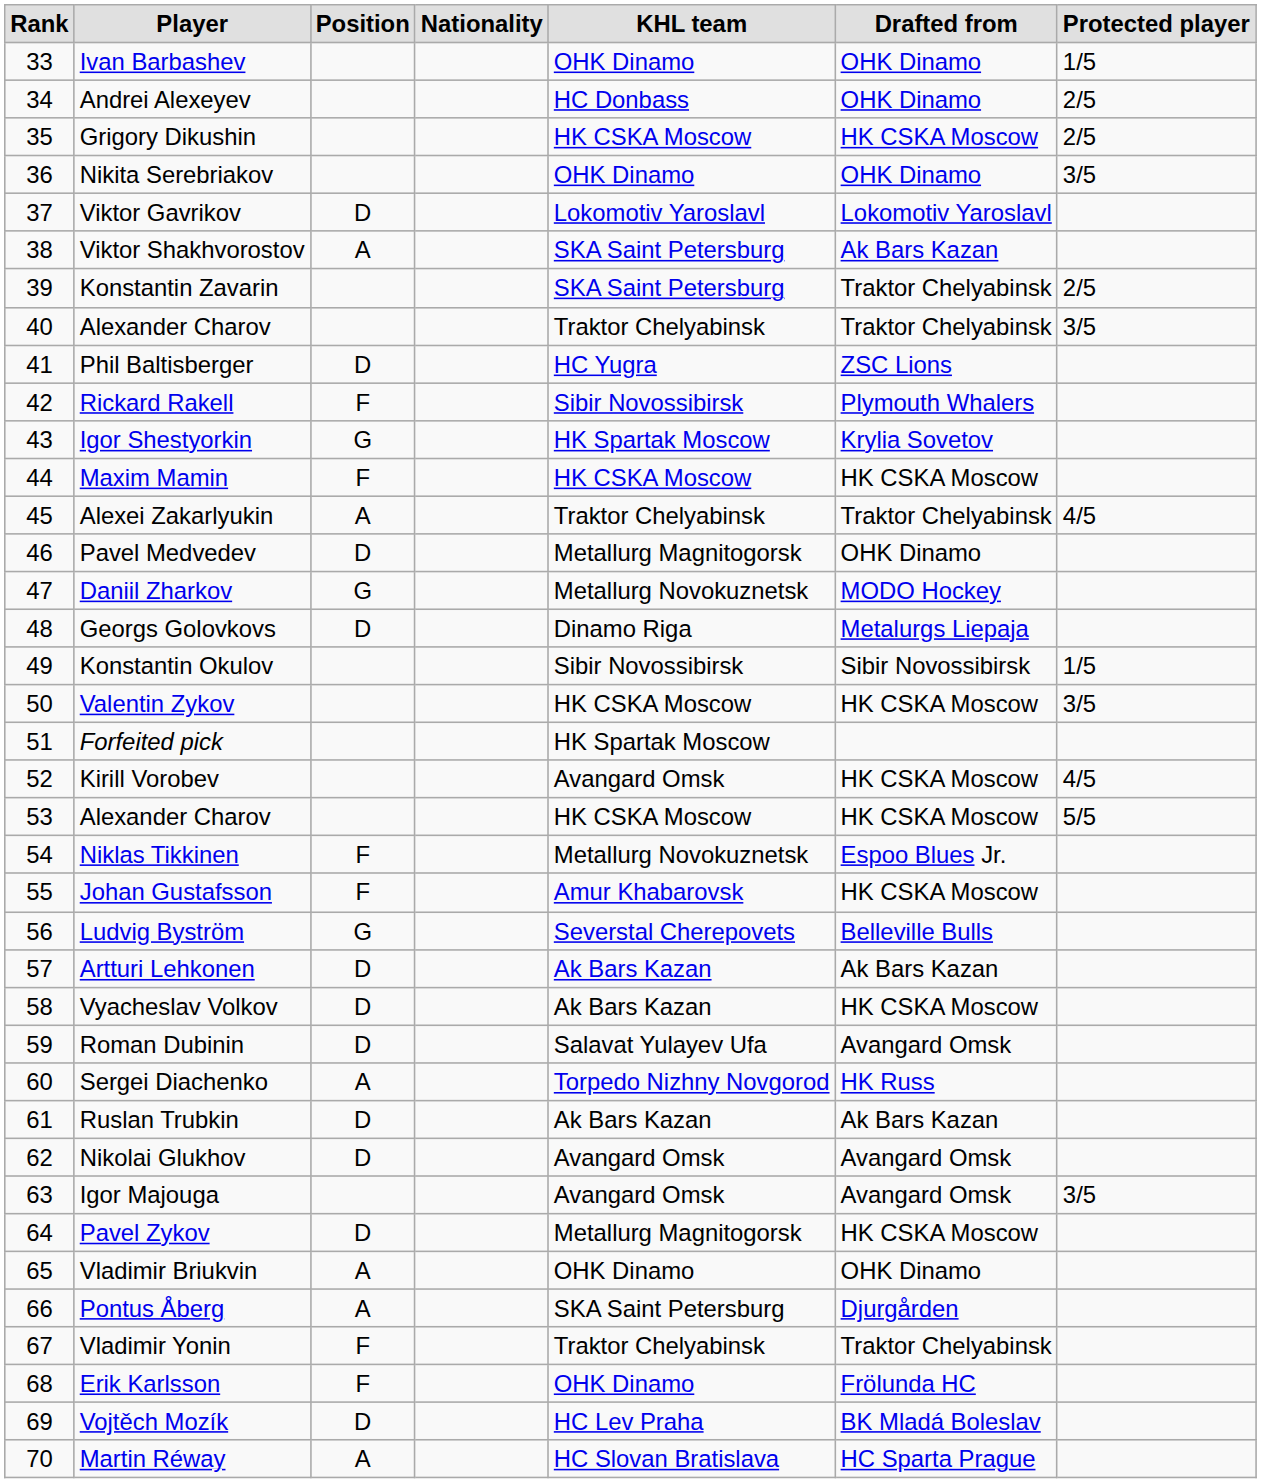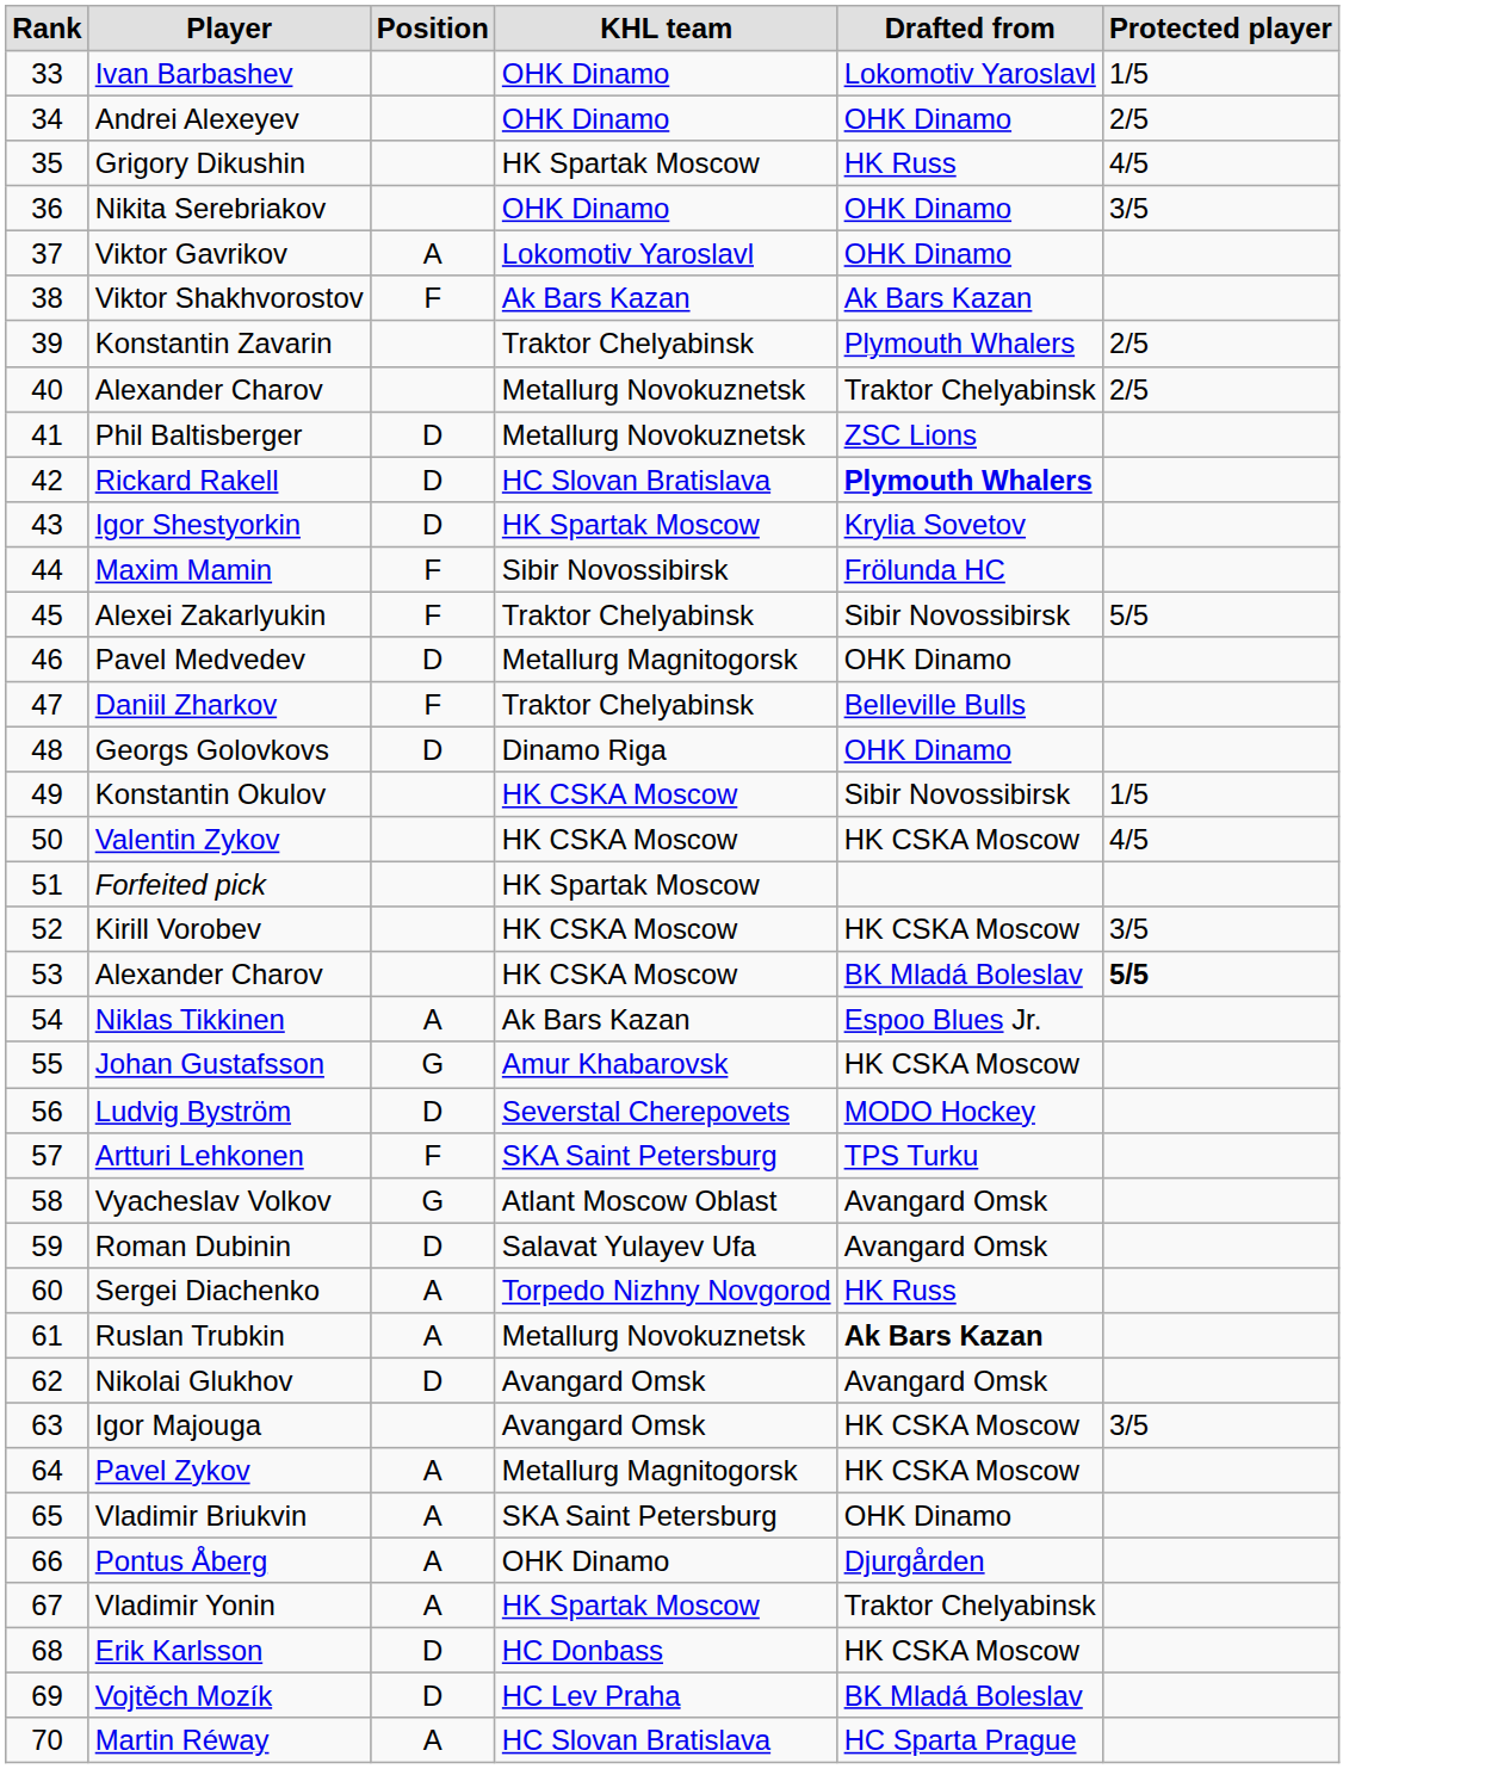 <table style="font-size: 95%; text-align: left;" class="wikitable alternance">
 <tr>
 <th scope="col" style="background: #e0e0e0;">Rank</th>
 <th scope="col" style="background: #e0e0e0;">Player</th>
 <th scope="col" style="background: #e0e0e0;">Position</th>
-<th scope="col" style="background: #e0e0e0;">Nationality</th>
 <th scope="col" style="background: #e0e0e0;">KHL team</th>
 <th scope="col" style="background: #e0e0e0;">Drafted from</th>
 <th scope="col" style="background: #e0e0e0;">Protected player</th>
 </tr>
 <tr>
 <td align="center">33</td>
 <td><a href='#'>Ivan Barbashev</a></td>
 <td align="center"></td>
-<td></td>
 <td><a href='#'>OHK Dinamo</a></td>
-<td><a href='#'>OHK Dinamo</a></td>
+<td><a href='#'>Lokomotiv Yaroslavl</a></td>
 <td>1/5</td>
 </tr>
 <tr>
 <td align="center">34</td>
 <td>Andrei Alexeyev</td>
 <td align="center"></td>
-<td></td>
-<td><a href='#'>HC Donbass</a></td>
+<td><a href='#'>OHK Dinamo</a></td>
 <td><a href='#'>OHK Dinamo</a></td>
 <td>2/5</td>
 </tr>
 <tr>
 <td align="center">35</td>
 <td>Grigory Dikushin</td>
 <td align="center"></td>
-<td></td>
-<td><a href='#'>HK CSKA Moscow</a></td>
-<td><a href='#'>HK CSKA Moscow</a></td>
-<td>2/5</td>
+<td>HK Spartak Moscow</td>
+<td><a href='#'>HK Russ</a></td>
+<td>4/5</td>
 </tr>
 <tr>
 <td align="center">36</td>
 <td>Nikita Serebriakov</td>
 <td align="center"></td>
-<td></td>
 <td><a href='#'>OHK Dinamo</a></td>
 <td><a href='#'>OHK Dinamo</a></td>
 <td>3/5</td>
 </tr>
 <tr>
 <td align="center">37</td>
 <td>Viktor Gavrikov</td>
-<td align="center">D</td>
-<td></td>
+<td align="center">A</td>
 <td><a href='#'>Lokomotiv Yaroslavl</a></td>
-<td><a href='#'>Lokomotiv Yaroslavl</a></td>
+<td><a href='#'>OHK Dinamo</a></td>
 <td></td>
 </tr>
 <tr>
 <td align="center">38</td>
 <td>Viktor Shakhvorostov</td>
-<td align="center">A</td>
-<td></td>
-<td><a href='#'>SKA Saint Petersburg</a></td>
+<td align="center">F</td>
+<td><a href='#'>Ak Bars Kazan</a></td>
 <td><a href='#'>Ak Bars Kazan</a></td>
 <td></td>
 </tr>
 <tr>
 <td align="center">39</td>
 <td>Konstantin Zavarin</td>
 <td align="center"></td>
-<td></td>
-<td><a href='#'>SKA Saint Petersburg</a></td>
 <td>Traktor Chelyabinsk</td>
+<td><a href='#'>Plymouth Whalers</a></td>
 <td>2/5</td>
 </tr>
 <tr>
 <td align="center">40</td>
 <td>Alexander Charov</td>
 <td align="center"></td>
-<td></td>
+<td>Metallurg Novokuznetsk</td>
 <td>Traktor Chelyabinsk</td>
-<td>Traktor Chelyabinsk</td>
-<td>3/5</td>
+<td>2/5</td>
 </tr>
 <tr>
 <td align="center">41</td>
 <td>Phil Baltisberger</td>
 <td align="center">D</td>
-<td></td>
-<td><a href='#'>HC Yugra</a></td>
+<td>Metallurg Novokuznetsk</td>
 <td><a href='#'>ZSC Lions</a></td>
 <td></td>
 </tr>
 <tr>
 <td align="center">42</td>
 <td><a href='#'>Rickard Rakell</a></td>
-<td align="center">F</td>
-<td></td>
-<td><a href='#'>Sibir Novossibirsk</a></td>
-<td><a href='#'>Plymouth Whalers</a></td>
+<td align="center">D</td>
+<td><a href='#'>HC Slovan Bratislava</a></td>
+<td><strong><a href='#'>Plymouth Whalers</a></strong></td>
 <td></td>
 </tr>
 <tr>
 <td align="center">43</td>
 <td><a href='#'>Igor Shestyorkin</a></td>
-<td align="center">G</td>
-<td></td>
+<td align="center">D</td>
 <td><a href='#'>HK Spartak Moscow</a></td>
 <td><a href='#'>Krylia Sovetov</a></td>
 <td></td>
 </tr>
 <tr>
 <td align="center">44</td>
 <td><a href='#'>Maxim Mamin</a></td>
 <td align="center">F</td>
-<td></td>
-<td><a href='#'>HK CSKA Moscow</a></td>
-<td>HK CSKA Moscow</td>
+<td>Sibir Novossibirsk</td>
+<td><a href='#'>Frölunda HC</a></td>
 <td></td>
 </tr>
 <tr>
 <td align="center">45</td>
 <td>Alexei Zakarlyukin</td>
-<td align="center">A</td>
-<td></td>
+<td align="center">F</td>
 <td>Traktor Chelyabinsk</td>
-<td>Traktor Chelyabinsk</td>
-<td>4/5</td>
+<td>Sibir Novossibirsk</td>
+<td>5/5</td>
 </tr>
 <tr>
 <td align="center">46</td>
 <td>Pavel Medvedev</td>
 <td align="center">D</td>
-<td></td>
 <td>Metallurg Magnitogorsk</td>
 <td>OHK Dinamo</td>
 <td></td>
 </tr>
 <tr>
 <td align="center">47</td>
 <td><a href='#'>Daniil Zharkov</a></td>
-<td align="center">G</td>
-<td></td>
-<td>Metallurg Novokuznetsk</td>
-<td><a href='#'>MODO Hockey</a></td>
+<td align="center">F</td>
+<td>Traktor Chelyabinsk</td>
+<td><a href='#'>Belleville Bulls</a></td>
 <td></td>
 </tr>
 <tr>
 <td align="center">48</td>
 <td>Georgs Golovkovs</td>
 <td align="center">D</td>
-<td></td>
 <td>Dinamo Riga</td>
-<td><a href='#'>Metalurgs Liepaja</a></td>
+<td><a href='#'>OHK Dinamo</a></td>
 <td></td>
 </tr>
 <tr>
 <td align="center">49</td>
 <td>Konstantin Okulov</td>
 <td align="center"></td>
-<td></td>
-<td>Sibir Novossibirsk</td>
+<td><a href='#'>HK CSKA Moscow</a></td>
 <td>Sibir Novossibirsk</td>
 <td>1/5</td>
 </tr>
 <tr>
 <td align="center">50</td>
 <td><a href='#'>Valentin Zykov</a></td>
 <td align="center"></td>
-<td></td>
 <td>HK CSKA Moscow</td>
 <td>HK CSKA Moscow</td>
-<td>3/5</td>
+<td>4/5</td>
 </tr>
 <tr>
 <td align="center">51</td>
 <td><em>Forfeited pick</em></td>
 <td align="center"></td>
-<td></td>
 <td>HK Spartak Moscow</td>
 <td></td>
 <td></td>
 </tr>
 <tr>
 <td align="center">52</td>
 <td>Kirill Vorobev</td>
 <td align="center"></td>
-<td></td>
-<td>Avangard Omsk</td>
 <td>HK CSKA Moscow</td>
-<td>4/5</td>
+<td>HK CSKA Moscow</td>
+<td>3/5</td>
 </tr>
 <tr>
 <td align="center">53</td>
 <td>Alexander Charov</td>
 <td align="center"></td>
-<td></td>
 <td>HK CSKA Moscow</td>
-<td>HK CSKA Moscow</td>
-<td>5/5</td>
+<td><a href='#'>BK Mladá Boleslav</a></td>
+<td><strong>5/5</strong></td>
 </tr>
 <tr>
 <td align="center">54</td>
 <td><a href='#'>Niklas Tikkinen</a></td>
-<td align="center">F</td>
-<td></td>
-<td>Metallurg Novokuznetsk</td>
+<td align="center">A</td>
+<td>Ak Bars Kazan</td>
 <td><a href='#'>Espoo Blues</a> Jr.</td>
 <td></td>
 </tr>
 <tr>
 <td align="center">55</td>
 <td><a href='#'>Johan Gustafsson</a></td>
-<td align="center">F</td>
-<td></td>
+<td align="center">G</td>
 <td><a href='#'>Amur Khabarovsk</a></td>
 <td>HK CSKA Moscow</td>
 <td></td>
 </tr>
 <tr>
 <td align="center">56</td>
 <td><a href='#'>Ludvig Byström</a></td>
-<td align="center">G</td>
-<td></td>
+<td align="center">D</td>
 <td><a href='#'>Severstal Cherepovets</a></td>
-<td><a href='#'>Belleville Bulls</a></td>
+<td><a href='#'>MODO Hockey</a></td>
 <td></td>
 </tr>
 <tr>
 <td align="center">57</td>
 <td><a href='#'>Artturi Lehkonen</a></td>
-<td align="center">D</td>
-<td></td>
-<td><a href='#'>Ak Bars Kazan</a></td>
-<td>Ak Bars Kazan</td>
+<td align="center">F</td>
+<td><a href='#'>SKA Saint Petersburg</a></td>
+<td><a href='#'>TPS Turku</a></td>
 <td></td>
 </tr>
 <tr>
 <td align="center">58</td>
 <td>Vyacheslav Volkov</td>
-<td align="center">D</td>
-<td></td>
-<td>Ak Bars Kazan</td>
-<td>HK CSKA Moscow</td>
+<td align="center">G</td>
+<td>Atlant Moscow Oblast</td>
+<td>Avangard Omsk</td>
 <td></td>
 </tr>
 <tr>
 <td align="center">59</td>
 <td>Roman Dubinin</td>
 <td align="center">D</td>
-<td></td>
 <td>Salavat Yulayev Ufa</td>
 <td>Avangard Omsk</td>
 <td></td>
 </tr>
 <tr>
 <td align="center">60</td>
 <td>Sergei Diachenko</td>
 <td align="center">A</td>
-<td></td>
 <td><a href='#'>Torpedo Nizhny Novgorod</a></td>
 <td><a href='#'>HK Russ</a></td>
 <td></td>
 </tr>
 <tr>
 <td align="center">61</td>
 <td>Ruslan Trubkin</td>
-<td align="center">D</td>
-<td></td>
-<td>Ak Bars Kazan</td>
-<td>Ak Bars Kazan</td>
+<td align="center">A</td>
+<td>Metallurg Novokuznetsk</td>
+<td><strong>Ak Bars Kazan</strong></td>
 <td></td>
 </tr>
 <tr>
 <td align="center">62</td>
 <td>Nikolai Glukhov</td>
 <td align="center">D</td>
-<td></td>
 <td>Avangard Omsk</td>
 <td>Avangard Omsk</td>
 <td></td>
 </tr>
 <tr>
 <td align="center">63</td>
 <td>Igor Majouga</td>
 <td align="center"></td>
-<td></td>
 <td>Avangard Omsk</td>
-<td>Avangard Omsk</td>
+<td>HK CSKA Moscow</td>
 <td>3/5</td>
 </tr>
 <tr>
 <td align="center">64</td>
 <td><a href='#'>Pavel Zykov</a></td>
-<td align="center">D</td>
-<td></td>
+<td align="center">A</td>
 <td>Metallurg Magnitogorsk</td>
 <td>HK CSKA Moscow</td>
 <td></td>
 </tr>
 <tr>
 <td align="center">65</td>
 <td>Vladimir Briukvin</td>
 <td align="center">A</td>
-<td></td>
-<td>OHK Dinamo</td>
+<td>SKA Saint Petersburg</td>
 <td>OHK Dinamo</td>
 <td></td>
 </tr>
 <tr>
 <td align="center">66</td>
 <td><a href='#'>Pontus Åberg</a></td>
 <td align="center">A</td>
-<td></td>
-<td>SKA Saint Petersburg</td>
+<td>OHK Dinamo</td>
 <td><a href='#'>Djurgården</a></td>
 <td></td>
 </tr>
 <tr>
 <td align="center">67</td>
 <td>Vladimir Yonin</td>
-<td align="center">F</td>
-<td></td>
-<td>Traktor Chelyabinsk</td>
+<td align="center">A</td>
+<td><a href='#'>HK Spartak Moscow</a></td>
 <td>Traktor Chelyabinsk</td>
 <td></td>
 </tr>
 <tr>
 <td align="center">68</td>
 <td><a href='#'>Erik Karlsson</a></td>
-<td align="center">F</td>
-<td></td>
-<td><a href='#'>OHK Dinamo</a></td>
-<td><a href='#'>Frölunda HC</a></td>
+<td align="center">D</td>
+<td><a href='#'>HC Donbass</a></td>
+<td>HK CSKA Moscow</td>
 <td></td>
 </tr>
 <tr>
 <td align="center">69</td>
 <td><a href='#'>Vojtěch Mozík</a></td>
 <td align="center">D</td>
-<td></td>
 <td><a href='#'>HC Lev Praha</a></td>
 <td><a href='#'>BK Mladá Boleslav</a></td>
 <td></td>
 </tr>
 <tr>
 <td align="center">70</td>
 <td><a href='#'>Martin Réway</a></td>
 <td align="center">A</td>
-<td><br> </td>
 <td><a href='#'>HC Slovan Bratislava</a></td>
 <td><a href='#'>HC Sparta Prague</a></td>
 <td></td>
 </tr>
 </table>
